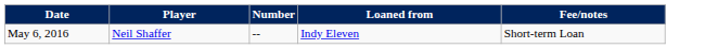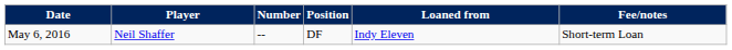 <table class="wikitable" style="text-align:left; font-size:95%;">
 <tr>
 <th style="color:white; background:#00245D; width:125px;">Date</th>
 <th style="color:white; background:#00245D; width:170px;">Player</th>
 <th style="color:white; background:#00245D; width:50px;">Number</th>
+<th style="color:white; background:#00245D; width:50px;">Position</th>
 <th style="color:white; background:#00245D; width:250px;">Loaned from</th>
 <th style="color:white; background:#00245D; width:200px;">Fee/notes</th>
 </tr>
 <tr>
 <td>May 6, 2016</td>
 <td> <a href='#'>Neil Shaffer</a></td>
 <td>--</td>
+<td>DF</td>
 <td> <a href='#'>Indy Eleven</a></td>
 <td>Short-term Loan</td>
 </tr>
 </table>
